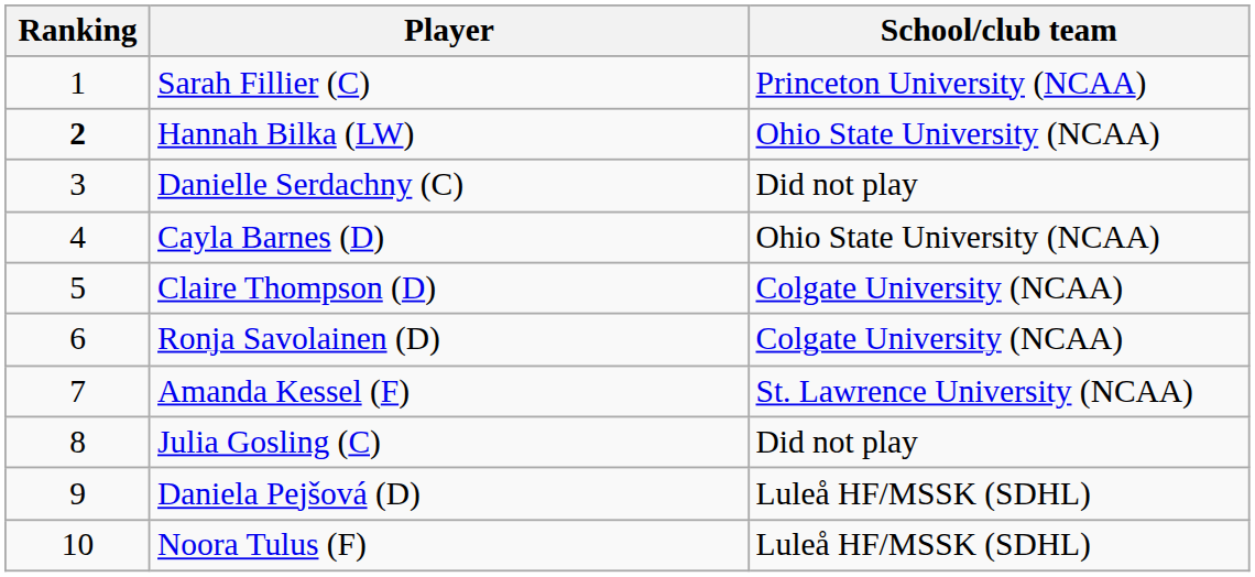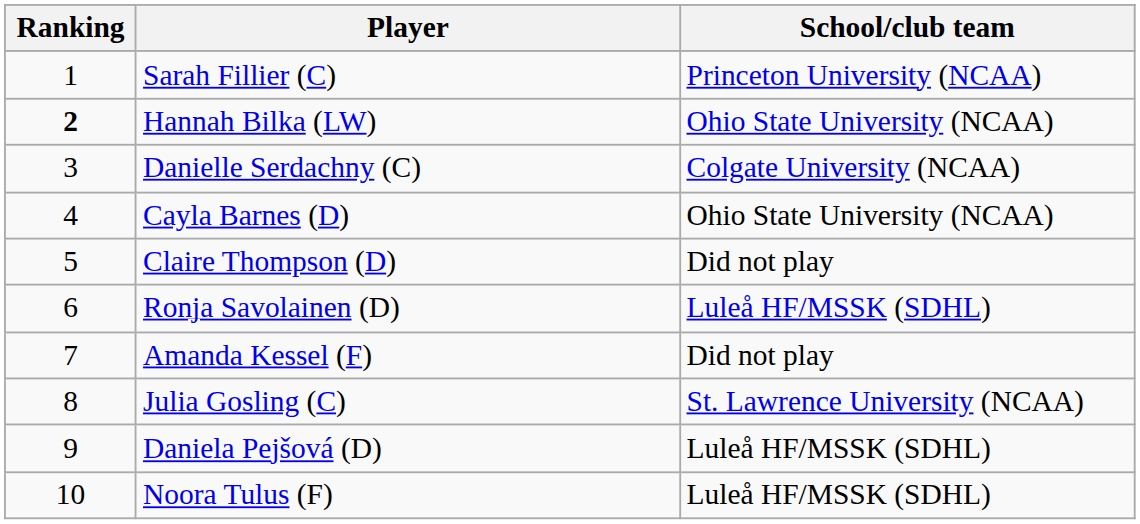 <table class="wikitable">
 <tr>
 <th style="width:4em;">Ranking</th>
 <th style="width:18em;">Player</th>
 <th style="width:15em;">School/club team</th>
 </tr>
 <tr>
 <td style="text-align:center;">1</td>
 <td> <a href='#'>Sarah Fillier</a> (<a href='#'>C</a>)</td>
 <td><a href='#'>Princeton University</a> (<a href='#'>NCAA</a>)</td>
 </tr>
 <tr>
 <td style="text-align:center;"><strong>2</strong></td>
 <td> <a href='#'>Hannah Bilka</a> (<a href='#'>LW</a>)</td>
 <td><a href='#'>Ohio State University</a> (NCAA)</td>
 </tr>
 <tr>
 <td style="text-align:center;">3</td>
 <td> <a href='#'>Danielle Serdachny</a> (C)</td>
-<td>Did not play</td>
+<td><a href='#'>Colgate University</a> (NCAA)</td>
 </tr>
 <tr>
 <td style="text-align:center;">4</td>
 <td> <a href='#'>Cayla Barnes</a> (<a href='#'>D</a>)</td>
 <td>Ohio State University (NCAA)</td>
 </tr>
 <tr>
 <td style="text-align:center;">5</td>
 <td> <a href='#'>Claire Thompson</a> (<a href='#'>D</a>)</td>
-<td><a href='#'>Colgate University</a> (NCAA)</td>
+<td>Did not play</td>
 </tr>
 <tr>
 <td style="text-align:center;">6</td>
 <td> <a href='#'>Ronja Savolainen</a> (D)</td>
-<td><a href='#'>Colgate University</a> (NCAA)</td>
+<td><a href='#'>Luleå HF/MSSK</a> (<a href='#'>SDHL</a>)</td>
 </tr>
 <tr>
 <td style="text-align:center;">7</td>
 <td> <a href='#'>Amanda Kessel</a> (<a href='#'>F</a>)</td>
-<td><a href='#'>St. Lawrence University</a> (NCAA)</td>
+<td>Did not play</td>
 </tr>
 <tr>
 <td style="text-align:center;">8</td>
 <td> <a href='#'>Julia Gosling</a> (<a href='#'>C</a>)</td>
-<td>Did not play</td>
+<td><a href='#'>St. Lawrence University</a> (NCAA)</td>
 </tr>
 <tr>
 <td style="text-align:center;">9</td>
 <td> <a href='#'>Daniela Pejšová</a> (D)</td>
 <td>Luleå HF/MSSK (SDHL)</td>
 </tr>
 <tr>
 <td style="text-align:center;">10</td>
 <td> <a href='#'>Noora Tulus</a> (F)</td>
 <td>Luleå HF/MSSK (SDHL)</td>
 </tr>
 </table>
